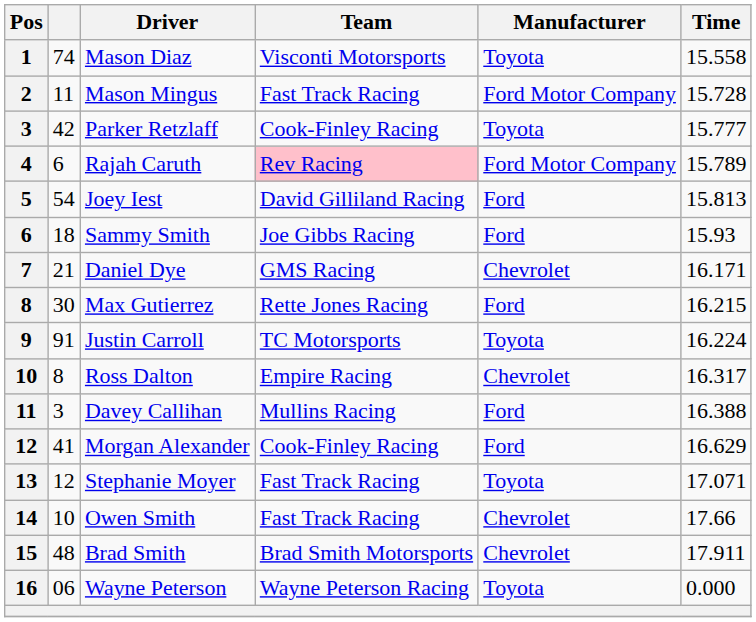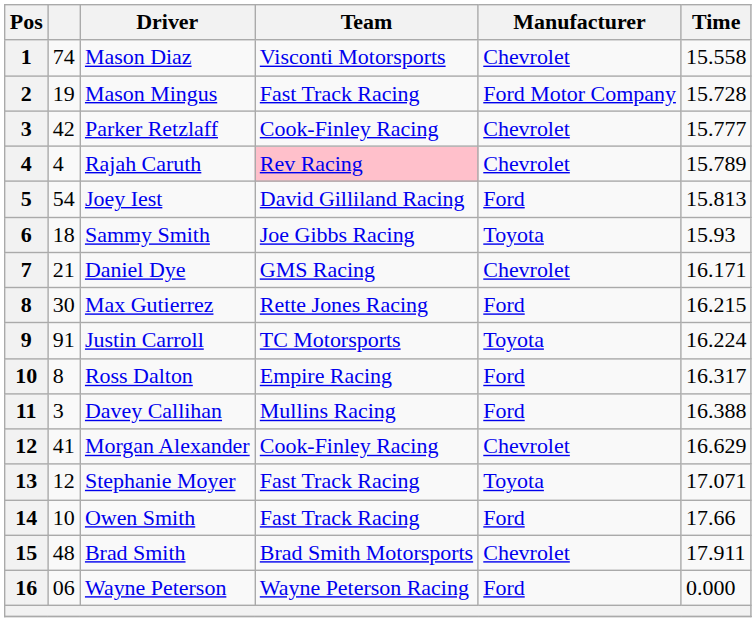 <table class="wikitable" style="font-size:98%">
 <tr>
 <th>Pos</th>
 <th></th>
 <th>Driver</th>
 <th>Team</th>
 <th>Manufacturer</th>
 <th>Time</th>
 </tr>
 <tr>
 <th>1</th>
 <td>74</td>
 <td><a href='#'>Mason Diaz</a></td>
 <td><a href='#'>Visconti Motorsports</a></td>
-<td><a href='#'>Toyota</a></td>
+<td><a href='#'>Chevrolet</a></td>
 <td>15.558</td>
 </tr>
 <tr>
 <th>2</th>
-<td>11</td>
+<td>19</td>
 <td><a href='#'>Mason Mingus</a></td>
 <td><a href='#'>Fast Track Racing</a></td>
 <td><a href='#'>Ford Motor Company</a></td>
 <td>15.728</td>
 </tr>
 <tr>
 <th>3</th>
 <td>42</td>
 <td><a href='#'>Parker Retzlaff</a></td>
 <td><a href='#'>Cook-Finley Racing</a></td>
-<td><a href='#'>Toyota</a></td>
+<td><a href='#'>Chevrolet</a></td>
 <td>15.777</td>
 </tr>
 <tr>
 <th>4</th>
-<td>6</td>
+<td>4</td>
 <td><a href='#'>Rajah Caruth</a></td>
 <td style="background: pink;"><a href='#'>Rev Racing</a></td>
-<td><a href='#'>Ford Motor Company</a></td>
+<td><a href='#'>Chevrolet</a></td>
 <td>15.789</td>
 </tr>
 <tr>
 <th>5</th>
 <td>54</td>
 <td><a href='#'>Joey Iest</a></td>
 <td><a href='#'>David Gilliland Racing</a></td>
 <td><a href='#'>Ford</a></td>
 <td>15.813</td>
 </tr>
 <tr>
 <th>6</th>
 <td>18</td>
 <td><a href='#'>Sammy Smith</a></td>
 <td><a href='#'>Joe Gibbs Racing</a></td>
-<td><a href='#'>Ford</a></td>
+<td><a href='#'>Toyota</a></td>
 <td>15.93</td>
 </tr>
 <tr>
 <th>7</th>
 <td>21</td>
 <td><a href='#'>Daniel Dye</a></td>
 <td><a href='#'>GMS Racing</a></td>
 <td><a href='#'>Chevrolet</a></td>
 <td>16.171</td>
 </tr>
 <tr>
 <th>8</th>
 <td>30</td>
 <td><a href='#'>Max Gutierrez</a></td>
 <td><a href='#'>Rette Jones Racing</a></td>
 <td><a href='#'>Ford</a></td>
 <td>16.215</td>
 </tr>
 <tr>
 <th>9</th>
 <td>91</td>
 <td><a href='#'>Justin Carroll</a></td>
 <td><a href='#'>TC Motorsports</a></td>
 <td><a href='#'>Toyota</a></td>
 <td>16.224</td>
 </tr>
 <tr>
 <th>10</th>
 <td>8</td>
 <td><a href='#'>Ross Dalton</a></td>
 <td><a href='#'>Empire Racing</a></td>
-<td><a href='#'>Chevrolet</a></td>
+<td><a href='#'>Ford</a></td>
 <td>16.317</td>
 </tr>
 <tr>
 <th>11</th>
 <td>3</td>
 <td><a href='#'>Davey Callihan</a></td>
 <td><a href='#'>Mullins Racing</a></td>
 <td><a href='#'>Ford</a></td>
 <td>16.388</td>
 </tr>
 <tr>
 <th>12</th>
 <td>41</td>
 <td><a href='#'>Morgan Alexander</a></td>
 <td><a href='#'>Cook-Finley Racing</a></td>
-<td><a href='#'>Ford</a></td>
+<td><a href='#'>Chevrolet</a></td>
 <td>16.629</td>
 </tr>
 <tr>
 <th>13</th>
 <td>12</td>
 <td><a href='#'>Stephanie Moyer</a></td>
 <td><a href='#'>Fast Track Racing</a></td>
 <td><a href='#'>Toyota</a></td>
 <td>17.071</td>
 </tr>
 <tr>
 <th>14</th>
 <td>10</td>
 <td><a href='#'>Owen Smith</a></td>
 <td><a href='#'>Fast Track Racing</a></td>
-<td><a href='#'>Chevrolet</a></td>
+<td><a href='#'>Ford</a></td>
 <td>17.66</td>
 </tr>
 <tr>
 <th>15</th>
 <td>48</td>
 <td><a href='#'>Brad Smith</a></td>
 <td><a href='#'>Brad Smith Motorsports</a></td>
 <td><a href='#'>Chevrolet</a></td>
 <td>17.911</td>
 </tr>
 <tr>
 <th>16</th>
 <td>06</td>
 <td><a href='#'>Wayne Peterson</a></td>
 <td><a href='#'>Wayne Peterson Racing</a></td>
-<td><a href='#'>Toyota</a></td>
+<td><a href='#'>Ford</a></td>
 <td>0.000</td>
 </tr>
 <tr>
 <th colspan="6"></th>
 </tr>
 <tr>
 </tr>
 </table>
